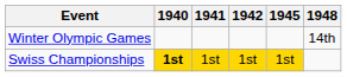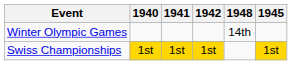 <table class="wikitable">
 <tr>
 <th>Event</th>
 <th>1940</th>
 <th>1941</th>
 <th>1942</th>
+<th>1948</th>
 <th>1945</th>
-<th>1948</th>
 </tr>
 <tr>
 <td><a href='#'>Winter Olympic Games</a></td>
 <td></td>
 <td></td>
 <td></td>
+<td align="center">14th</td>
 <td></td>
-<td align="center">14th</td>
 </tr>
 <tr>
 <td><a href='#'>Swiss Championships</a></td>
-<td align="center" bgcolor="gold"><strong>1st</strong></td>
 <td align="center" bgcolor="gold">1st</td>
 <td align="center" bgcolor="gold">1st</td>
 <td align="center" bgcolor="gold">1st</td>
 <td></td>
+<td align="center" bgcolor="gold">1st</td>
 </tr>
 </table>
